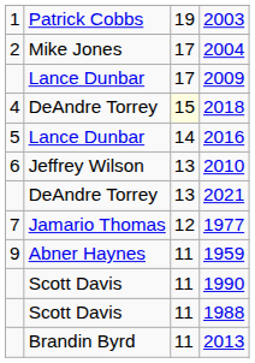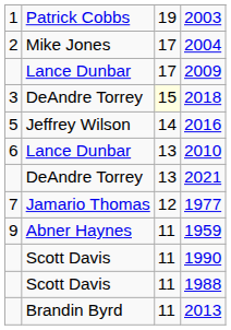 <table class="wikitable">
 <tr>
 </tr>
 <tr>
 <td>1</td>
 <td><a href='#'>Patrick Cobbs</a></td>
 <td>19</td>
 <td><a href='#'>2003</a></td>
 </tr>
 <tr>
 <td>2</td>
 <td>Mike Jones</td>
 <td>17</td>
 <td><a href='#'>2004</a></td>
 </tr>
 <tr>
 <td></td>
 <td><a href='#'>Lance Dunbar</a></td>
 <td>17</td>
 <td><a href='#'>2009</a></td>
 </tr>
 <tr>
-<td>4</td>
+<td>3</td>
 <td>DeAndre Torrey</td>
 <td style="background: lightyellow;">15</td>
 <td><a href='#'>2018</a></td>
 </tr>
 <tr>
 <td>5</td>
-<td><a href='#'>Lance Dunbar</a></td>
+<td>Jeffrey Wilson</td>
 <td>14</td>
 <td><a href='#'>2016</a></td>
 </tr>
 <tr>
 <td>6</td>
-<td>Jeffrey Wilson</td>
+<td><a href='#'>Lance Dunbar</a></td>
 <td>13</td>
 <td><a href='#'>2010</a></td>
 </tr>
 <tr>
 <td></td>
 <td>DeAndre Torrey</td>
 <td>13</td>
 <td><a href='#'>2021</a></td>
 </tr>
 <tr>
 <td>7</td>
 <td><a href='#'>Jamario Thomas</a></td>
 <td>12</td>
 <td><a href='#'>1977</a></td>
 </tr>
 <tr>
 <td>9</td>
 <td><a href='#'>Abner Haynes</a></td>
 <td>11</td>
 <td><a href='#'>1959</a></td>
 </tr>
 <tr>
 <td></td>
 <td>Scott Davis</td>
 <td>11</td>
 <td><a href='#'>1990</a></td>
 </tr>
 <tr>
 <td></td>
 <td>Scott Davis</td>
 <td>11</td>
 <td><a href='#'>1988</a></td>
 </tr>
 <tr>
 <td></td>
 <td>Brandin Byrd</td>
 <td>11</td>
 <td><a href='#'>2013</a></td>
 </tr>
 </table>
